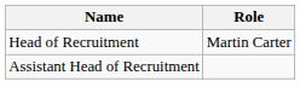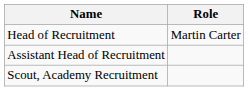 <table class="wikitable">
 <tr>
 <th>Name</th>
 <th>Role</th>
 </tr>
 <tr>
 <td>Head of Recruitment</td>
 <td>Martin Carter</td>
 </tr>
 <tr>
 <td>Assistant Head of Recruitment</td>
 <td></td>
 </tr>
+<tr>
+<td>Scout, Academy Recruitment</td>
+<td></td>
+</tr>
 </table>
